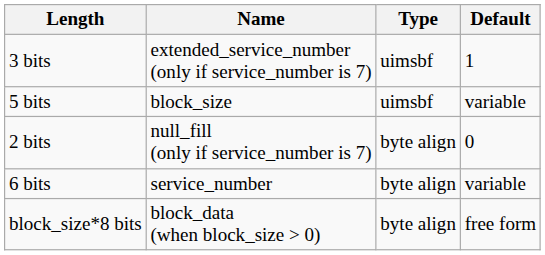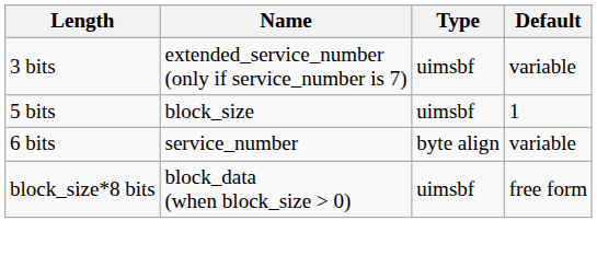 <table class="wikitable">
 <tr>
 <th>Length</th>
 <th>Name</th>
 <th>Type</th>
 <th>Default</th>
 </tr>
 <tr>
 <td>3 bits</td>
 <td>extended_service_number<br>(only if service_number is 7)</td>
 <td>uimsbf</td>
-<td>1</td>
+<td>variable</td>
 </tr>
 <tr>
 <td>5 bits</td>
 <td>block_size</td>
 <td>uimsbf</td>
-<td>variable</td>
-</tr>
-<tr>
-<td>2 bits</td>
-<td>null_fill<br>(only if service_number is 7)</td>
-<td>byte align</td>
-<td>0</td>
+<td>1</td>
 </tr>
 <tr>
 <td>6 bits</td>
 <td>service_number</td>
 <td>byte align</td>
 <td>variable</td>
 </tr>
 <tr>
 <td>block_size*8 bits</td>
 <td>block_data<br>(when block_size > 0)</td>
-<td>byte align</td>
+<td>uimsbf</td>
 <td>free form</td>
 </tr>
 </table>
